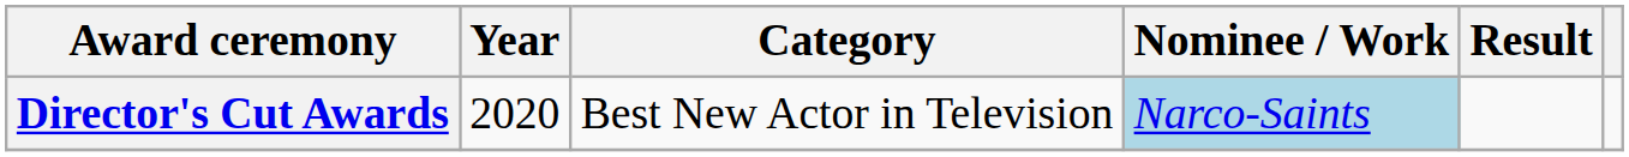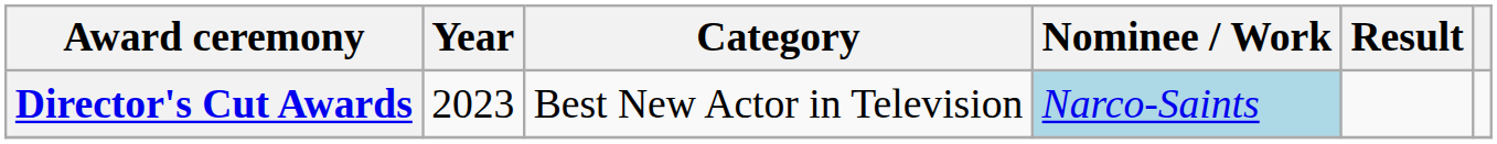 <table class="wikitable plainrowheaders sortable">
 <tr>
 <th scope="col">Award ceremony</th>
 <th scope="col">Year</th>
 <th scope="col">Category</th>
 <th scope="col">Nominee / Work</th>
 <th scope="col">Result</th>
 <th scope="col" class="unsortable"></th>
 </tr>
 <tr>
 <th scope="row" rowspan="1"><a href='#'>Director's Cut Awards</a></th>
-<td style="text-align:center">2020</td>
+<td style="text-align:center">2023</td>
 <td>Best New Actor in Television</td>
 <td style="background: lightblue;"><em><a href='#'>Narco-Saints</a></em></td>
 <td></td>
 <td style="text-align:center"></td>
 </tr>
 <tr>
 </tr>
 </table>
